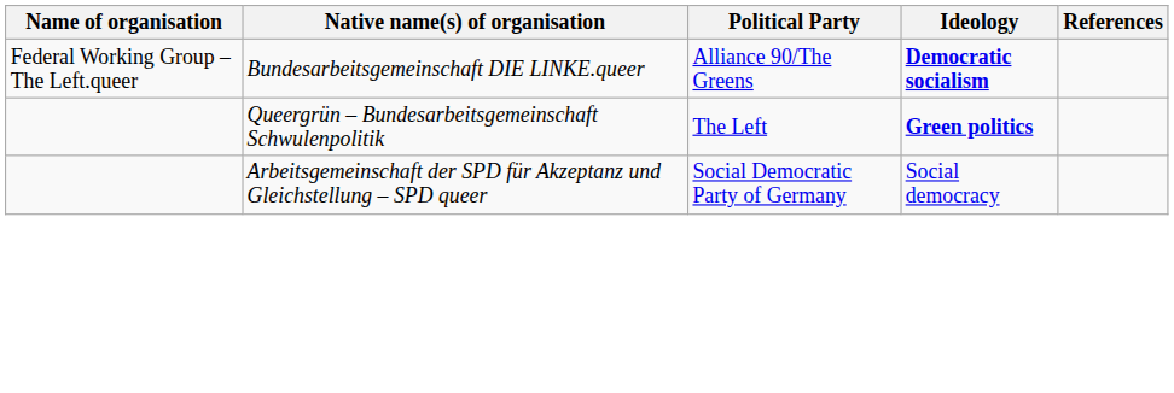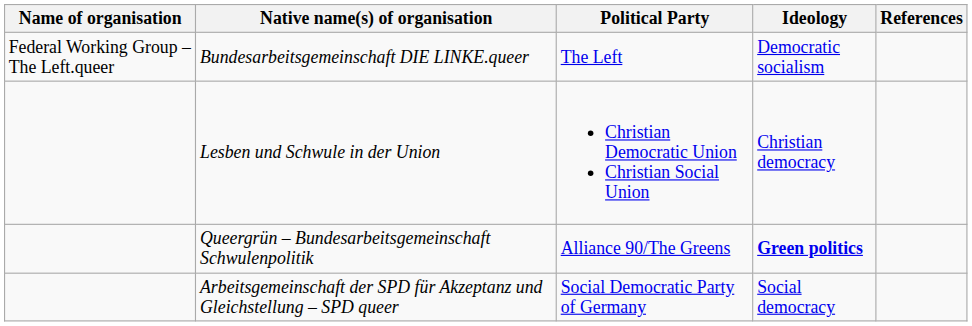 <table class="wikitable">
 <tr>
 <th>Name of organisation</th>
 <th>Native name(s) of organisation</th>
 <th>Political Party</th>
 <th>Ideology</th>
 <th>References</th>
 </tr>
 <tr>
 <td>Federal Working Group – The Left.queer</td>
 <td><em>Bundesarbeitsgemeinschaft DIE LINKE.queer</em></td>
-<td><a href='#'>Alliance 90/The Greens</a></td>
-<td><strong><a href='#'>Democratic socialism</a></strong></td>
+<td><a href='#'>The Left</a></td>
+<td><a href='#'>Democratic socialism</a></td>
+<td></td>
+</tr>
+<tr>
+<td></td>
+<td><em>Lesben und Schwule in der Union</em></td>
+<td><br><ul><li><a href='#'>Christian Democratic Union</a></li><li><a href='#'>Christian Social Union</a></li></ul></td>
+<td><a href='#'>Christian democracy</a></td>
 <td></td>
 </tr>
 <tr>
 <td></td>
 <td><em>Queergrün – Bundesarbeitsgemeinschaft Schwulenpolitik</em></td>
-<td><a href='#'>The Left</a></td>
+<td><a href='#'>Alliance 90/The Greens</a></td>
 <td><strong><a href='#'>Green politics</a></strong></td>
 <td></td>
 </tr>
 <tr>
 <td></td>
 <td><em>Arbeitsgemeinschaft der SPD für Akzeptanz und Gleichstellung – SPD queer</em></td>
 <td><a href='#'>Social Democratic Party of Germany</a></td>
 <td><a href='#'>Social democracy</a></td>
 <td></td>
 </tr>
 </table>
